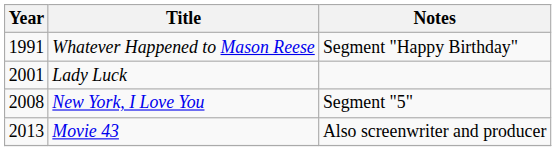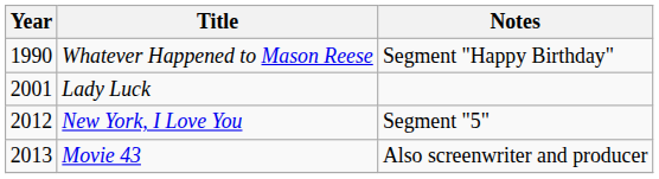 <table class="wikitable">
 <tr>
 <th>Year</th>
 <th>Title</th>
 <th>Notes</th>
 </tr>
 <tr>
-<td>1991</td>
+<td>1990</td>
 <td><em>Whatever Happened to <a href='#'>Mason Reese</a></em></td>
 <td>Segment "Happy Birthday"</td>
 </tr>
 <tr>
 <td>2001</td>
 <td><em>Lady Luck</em></td>
 <td></td>
 </tr>
 <tr>
-<td>2008</td>
+<td>2012</td>
 <td><em><a href='#'>New York, I Love You</a></em></td>
 <td>Segment "5"</td>
 </tr>
 <tr>
 <td>2013</td>
 <td><em><a href='#'>Movie 43</a></em></td>
 <td>Also screenwriter and producer</td>
 </tr>
 <tr>
 </tr>
 </table>
